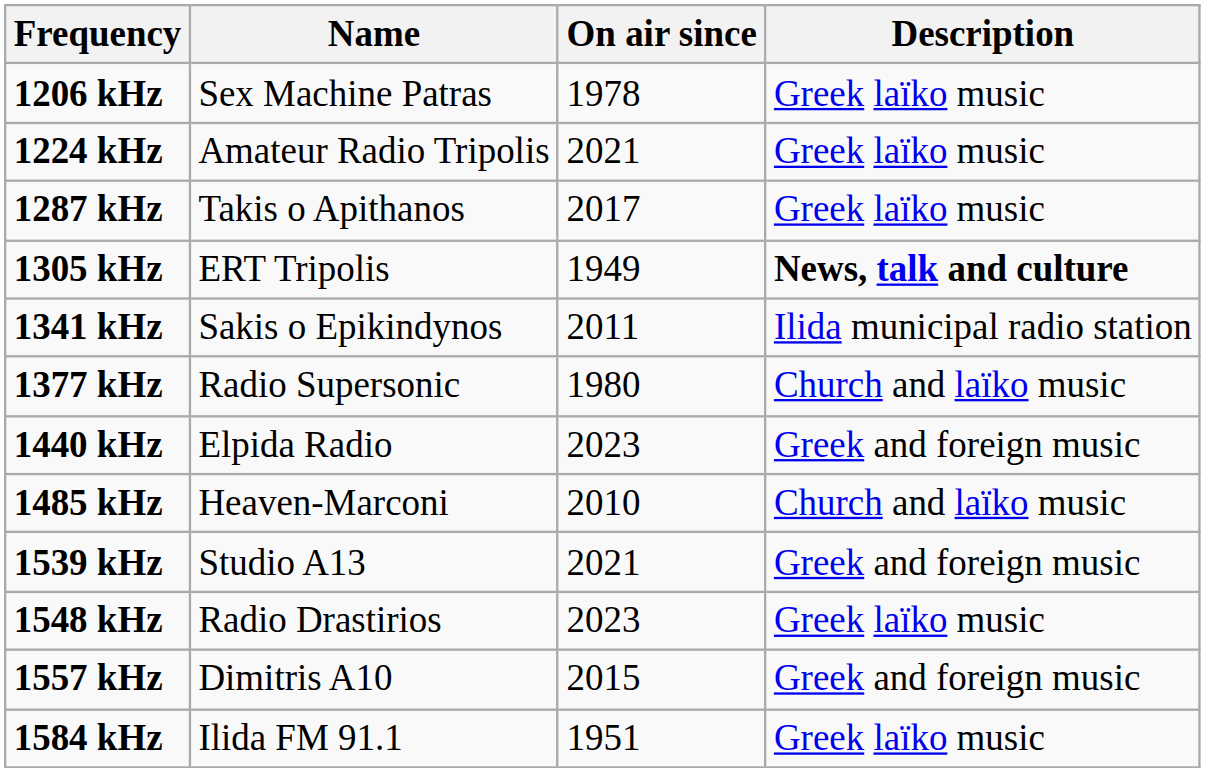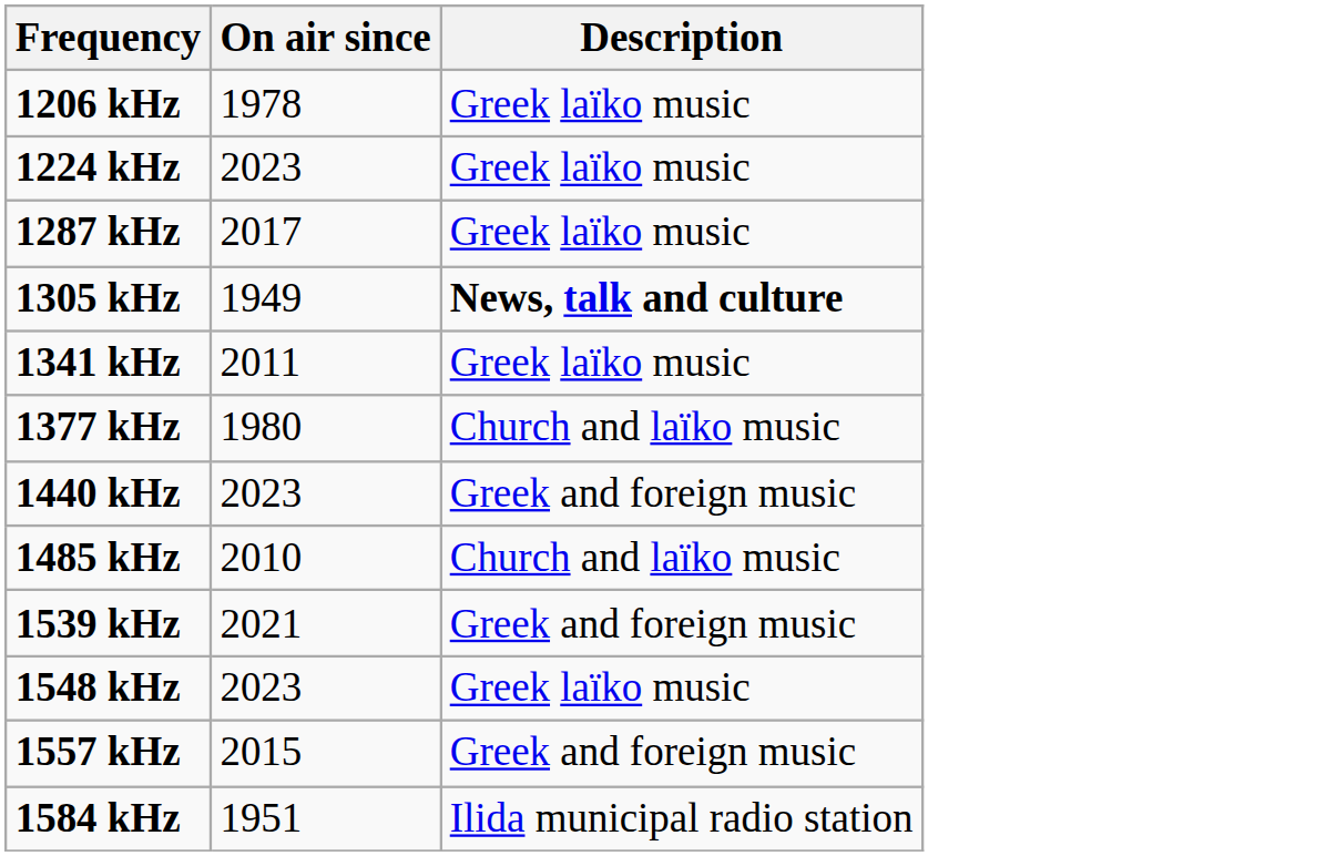 <table class="wikitable">
 <tr>
 <th>Frequency</th>
-<th>Name</th>
 <th>On air since</th>
 <th>Description</th>
 </tr>
 <tr>
 <td><strong>1206 kHz</strong></td>
-<td>Sex Machine Patras</td>
 <td>1978</td>
 <td><a href='#'>Greek</a> <a href='#'>laïko</a> music</td>
 </tr>
 <tr>
 <td><strong>1224 kHz</strong></td>
-<td>Amateur Radio Tripolis</td>
-<td>2021</td>
+<td>2023</td>
 <td><a href='#'>Greek</a> <a href='#'>laïko</a> music</td>
 </tr>
 <tr>
 <td><strong>1287 kHz</strong></td>
-<td>Takis o Apithanos</td>
 <td>2017</td>
 <td><a href='#'>Greek</a> <a href='#'>laïko</a> music</td>
 </tr>
 <tr>
 <td><strong>1305 kHz</strong></td>
-<td>ERT Tripolis</td>
 <td>1949</td>
 <td><strong>News, <a href='#'>talk</a> and culture</strong></td>
 </tr>
 <tr>
 <td><strong>1341 kHz</strong></td>
-<td>Sakis o Epikindynos</td>
 <td>2011</td>
-<td><a href='#'>Ilida</a> municipal radio station</td>
+<td><a href='#'>Greek</a> <a href='#'>laïko</a> music</td>
 </tr>
 <tr>
 <td><strong>1377 kHz</strong></td>
-<td>Radio Supersonic</td>
 <td>1980</td>
 <td><a href='#'>Church</a> and <a href='#'>laïko</a> music</td>
 </tr>
 <tr>
 <td><strong>1440 kHz</strong></td>
-<td>Elpida Radio</td>
 <td>2023</td>
 <td><a href='#'>Greek</a> and foreign music</td>
 </tr>
 <tr>
 <td><strong>1485 kHz</strong></td>
-<td>Heaven-Marconi</td>
 <td>2010</td>
 <td><a href='#'>Church</a> and <a href='#'>laïko</a> music</td>
 </tr>
 <tr>
 <td><strong>1539 kHz</strong></td>
-<td>Studio A13</td>
 <td>2021</td>
 <td><a href='#'>Greek</a> and foreign music</td>
 </tr>
 <tr>
 <td><strong>1548 kHz</strong></td>
-<td>Radio Drastirios</td>
 <td>2023</td>
 <td><a href='#'>Greek</a> <a href='#'>laïko</a> music</td>
 </tr>
 <tr>
 <td><strong>1557 kHz</strong></td>
-<td>Dimitris A10</td>
 <td>2015</td>
 <td><a href='#'>Greek</a> and foreign music</td>
 </tr>
 <tr>
 <td><strong>1584 kHz</strong></td>
-<td>Ilida FM 91.1</td>
 <td>1951</td>
-<td><a href='#'>Greek</a> <a href='#'>laïko</a> music</td>
+<td><a href='#'>Ilida</a> municipal radio station</td>
 </tr>
 </table>
